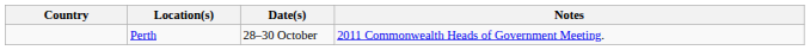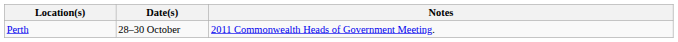 <table class="wikitable sortable">
 <tr>
-<th style="width: 13%;">Country</th>
 <th style="width: 12%;">Location(s)</th>
 <th style="width: 10%; ">Date(s)</th>
 <th style="width: 50%;">Notes</th>
 </tr>
 <tr>
-<td></td>
 <td><a href='#'>Perth</a></td>
 <td>28–30 October</td>
 <td><a href='#'>2011 Commonwealth Heads of Government Meeting</a>.</td>
 </tr>
 </table>
